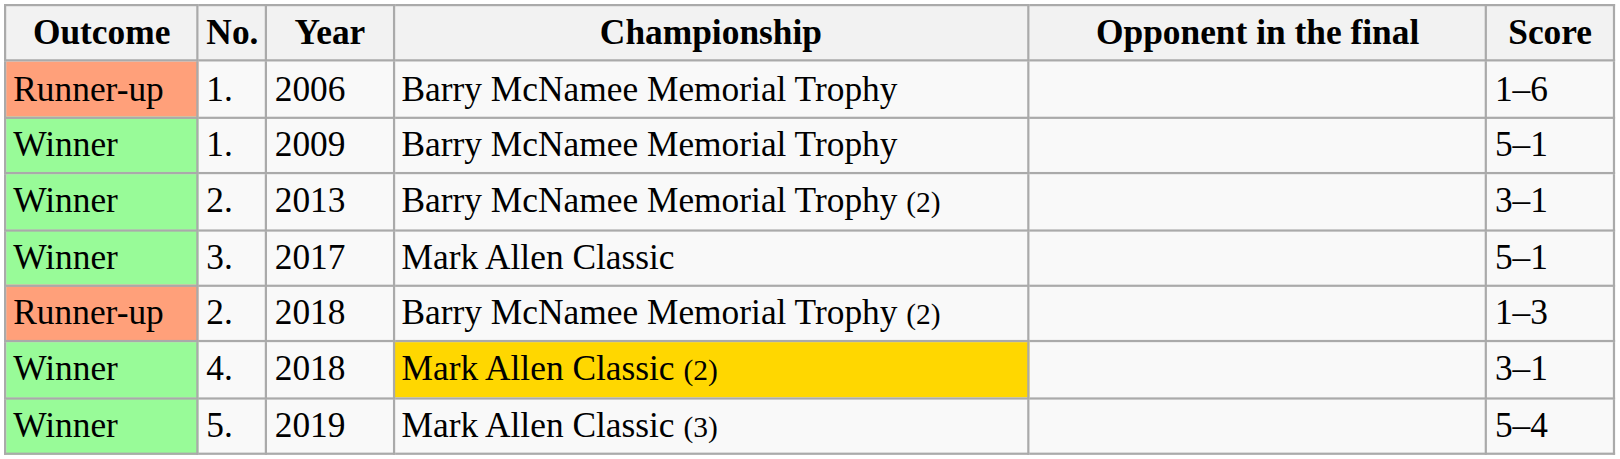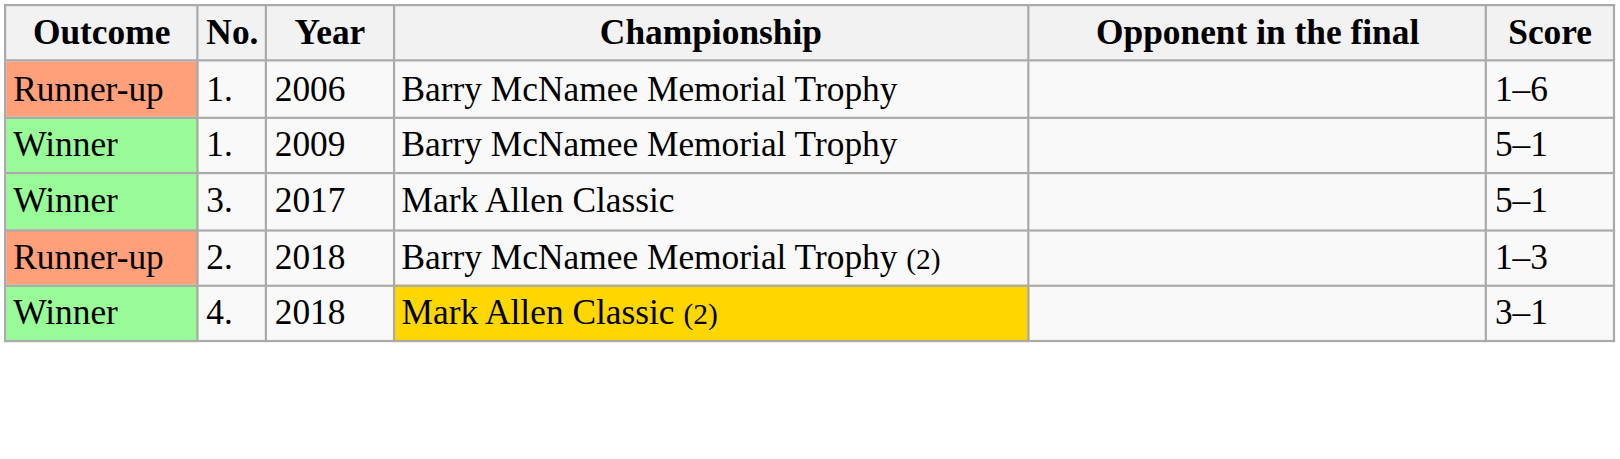 <table class="wikitable sortable">
 <tr>
 <th width="80">Outcome</th>
 <th width="20">No.</th>
 <th width="50">Year</th>
 <th width="280">Championship</th>
 <th width="200">Opponent in the final</th>
 <th width="50">Score</th>
 </tr>
 <tr>
 <td style="background:#ffa07a;">Runner-up</td>
 <td>1.</td>
 <td>2006</td>
 <td>Barry McNamee Memorial Trophy</td>
 <td> </td>
 <td>1–6</td>
 </tr>
 <tr>
 <td style="background:#98FB98">Winner</td>
 <td>1.</td>
 <td>2009</td>
 <td>Barry McNamee Memorial Trophy</td>
 <td> </td>
 <td>5–1</td>
 </tr>
 <tr>
 <td style="background:#98FB98">Winner</td>
-<td>2.</td>
-<td>2013</td>
-<td>Barry McNamee Memorial Trophy <small>(2)</small></td>
-<td> </td>
-<td align="centr">3–1</td>
-</tr>
-<tr>
-<td style="background:#98FB98">Winner</td>
 <td>3.</td>
 <td>2017</td>
 <td>Mark Allen Classic</td>
 <td> </td>
 <td>5–1</td>
 </tr>
 <tr>
 <td style="background:#ffa07a;">Runner-up</td>
 <td>2.</td>
 <td>2018</td>
 <td>Barry McNamee Memorial Trophy <small>(2)</small></td>
 <td> </td>
 <td>1–3</td>
 </tr>
 <tr>
 <td style="background:#98FB98">Winner</td>
 <td>4.</td>
 <td>2018</td>
 <td style="background: gold;">Mark Allen Classic <small>(2)</small></td>
 <td> </td>
 <td>3–1</td>
 </tr>
-<tr>
-<td style="background:#98FB98">Winner</td>
-<td>5.</td>
-<td>2019</td>
-<td>Mark Allen Classic <small>(3)</small></td>
-<td> </td>
-<td>5–4</td>
-</tr>
 </table>
